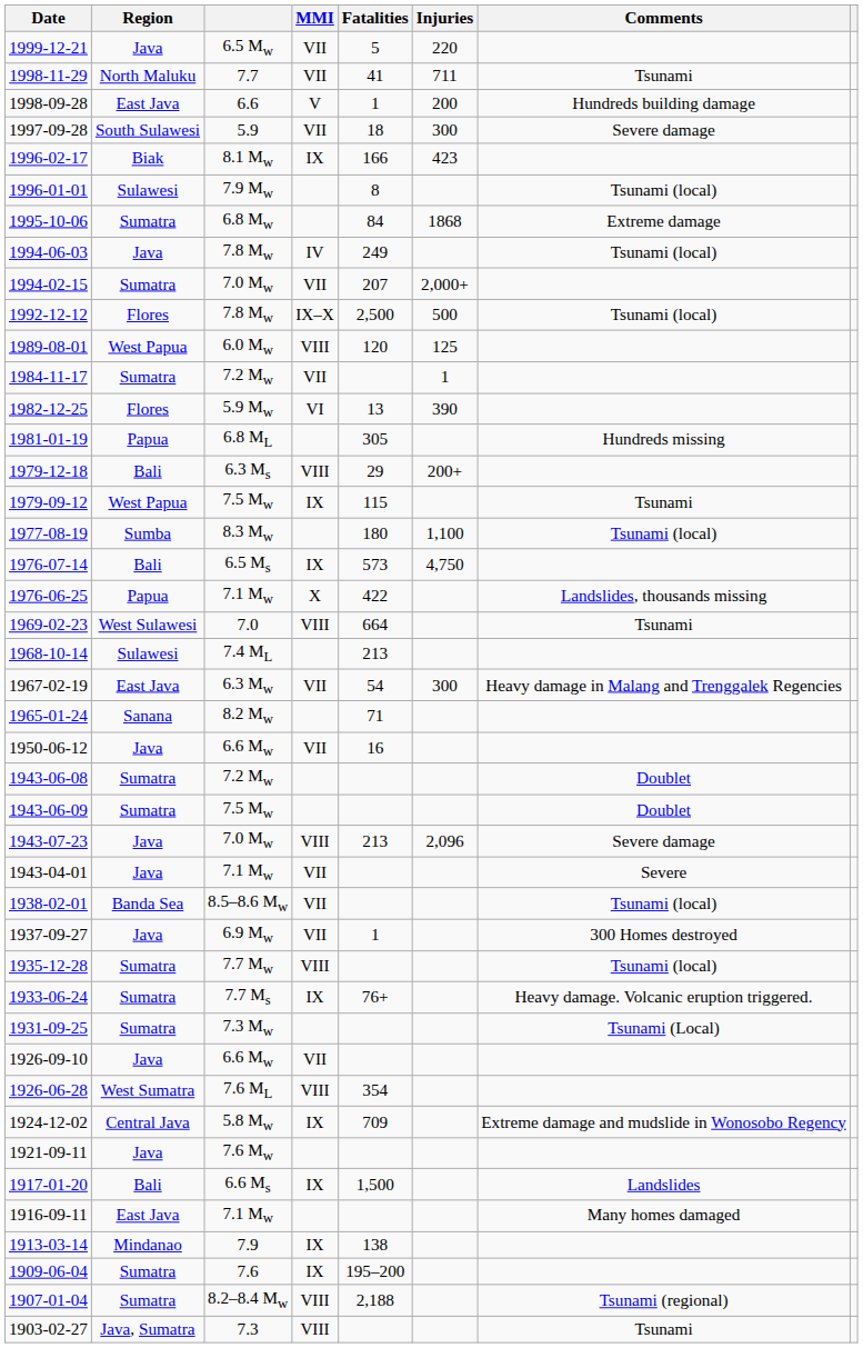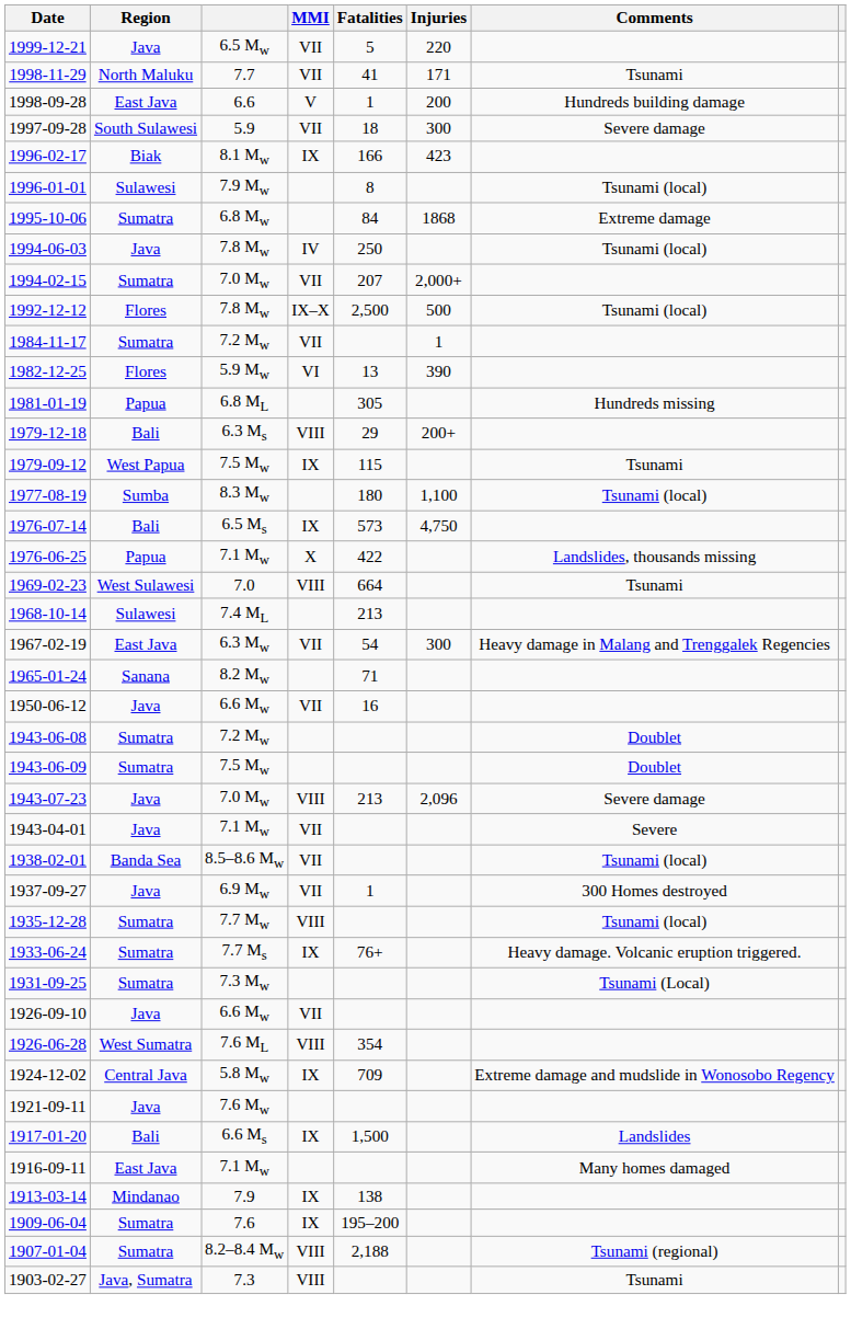 <table class="wikitable sortable" style="text-align: center;">
 <tr>
 <th>Date</th>
 <th>Region</th>
 <th></th>
 <th><a href='#'>MMI</a></th>
 <th data-sort-type="number">Fatalities</th>
 <th>Injuries</th>
 <th>Comments</th>
 <th></th>
 </tr>
 <tr>
 <td><a href='#'>1999-12-21</a></td>
 <td><a href='#'>Java</a></td>
 <td>6.5 M<sub>w</sub></td>
 <td>VII</td>
 <td>5</td>
 <td>220</td>
 <td></td>
 <td></td>
 </tr>
 <tr>
 <td><a href='#'>1998-11-29</a></td>
 <td><a href='#'>North Maluku</a></td>
 <td>7.7 </td>
 <td>VII</td>
 <td>41</td>
-<td>711</td>
+<td>171</td>
 <td>Tsunami</td>
 <td></td>
 </tr>
 <tr>
 <td>1998-09-28</td>
 <td><a href='#'>East Java</a></td>
 <td>6.6 </td>
 <td>V</td>
 <td>1</td>
 <td>200</td>
 <td>Hundreds building damage</td>
 <td></td>
 </tr>
 <tr>
 <td>1997-09-28</td>
 <td><a href='#'>South Sulawesi</a></td>
 <td>5.9 </td>
 <td>VII</td>
 <td>18</td>
 <td>300</td>
 <td>Severe damage</td>
 <td></td>
 </tr>
 <tr>
 <td><a href='#'>1996-02-17</a></td>
 <td><a href='#'>Biak</a></td>
 <td>8.1 M<sub>w</sub></td>
 <td>IX</td>
 <td>166</td>
 <td>423</td>
 <td></td>
 <td></td>
 </tr>
 <tr>
 <td><a href='#'>1996-01-01</a></td>
 <td><a href='#'>Sulawesi</a></td>
 <td>7.9 M<sub>w</sub></td>
 <td></td>
 <td>8</td>
 <td></td>
 <td>Tsunami (local)</td>
 <td></td>
 </tr>
 <tr>
 <td><a href='#'>1995-10-06</a></td>
 <td><a href='#'>Sumatra</a></td>
 <td>6.8 M<sub>w</sub></td>
 <td></td>
 <td>84</td>
 <td>1868</td>
 <td>Extreme damage</td>
 <td></td>
 </tr>
 <tr>
 <td><a href='#'>1994-06-03</a></td>
 <td><a href='#'>Java</a></td>
 <td>7.8 M<sub>w</sub></td>
 <td>IV</td>
-<td>249</td>
+<td>250</td>
 <td></td>
 <td>Tsunami (local)</td>
 <td></td>
 </tr>
 <tr>
 <td><a href='#'>1994-02-15</a></td>
 <td><a href='#'>Sumatra</a></td>
 <td>7.0 M<sub>w</sub></td>
 <td>VII</td>
 <td>207</td>
 <td>2,000+</td>
 <td></td>
 <td></td>
 </tr>
 <tr>
 <td><a href='#'>1992-12-12</a></td>
 <td><a href='#'>Flores</a></td>
 <td>7.8 M<sub>w</sub></td>
 <td>IX–X</td>
 <td>2,500</td>
 <td>500</td>
 <td>Tsunami (local)</td>
-<td></td>
-</tr>
-<tr>
-<td><a href='#'>1989-08-01</a></td>
-<td><a href='#'>West Papua</a></td>
-<td>6.0 M<sub>w</sub></td>
-<td>VIII</td>
-<td>120</td>
-<td>125</td>
-<td></td>
 <td></td>
 </tr>
 <tr>
 <td><a href='#'>1984-11-17</a></td>
 <td><a href='#'>Sumatra</a></td>
 <td>7.2 M<sub>w</sub></td>
 <td>VII</td>
 <td></td>
 <td>1</td>
 <td></td>
 <td></td>
 </tr>
 <tr>
 <td><a href='#'>1982-12-25</a></td>
 <td><a href='#'>Flores</a></td>
 <td>5.9 M<sub>w</sub></td>
 <td>VI</td>
 <td>13</td>
 <td>390</td>
 <td></td>
 <td></td>
 </tr>
 <tr>
 <td><a href='#'>1981-01-19</a></td>
 <td><a href='#'>Papua</a></td>
 <td>6.8 M<sub>L</sub></td>
 <td></td>
 <td>305</td>
 <td></td>
 <td>Hundreds missing</td>
 <td></td>
 </tr>
 <tr>
 <td><a href='#'>1979-12-18</a></td>
 <td><a href='#'>Bali</a></td>
 <td>6.3 M<sub>s</sub></td>
 <td>VIII</td>
 <td>29</td>
 <td>200+</td>
 <td></td>
 <td></td>
 </tr>
 <tr>
 <td><a href='#'>1979-09-12</a></td>
 <td><a href='#'>West Papua</a></td>
 <td>7.5 M<sub>w</sub></td>
 <td>IX</td>
 <td>115</td>
 <td></td>
 <td>Tsunami</td>
 <td></td>
 </tr>
 <tr>
 <td><a href='#'>1977-08-19</a></td>
 <td><a href='#'>Sumba</a></td>
 <td>8.3 M<sub>w</sub></td>
 <td></td>
 <td>180</td>
 <td>1,100</td>
 <td><a href='#'>Tsunami</a> (local)</td>
 <td></td>
 </tr>
 <tr>
 <td><a href='#'>1976-07-14</a></td>
 <td><a href='#'>Bali</a></td>
 <td>6.5 M<sub>s</sub></td>
 <td>IX</td>
 <td>573</td>
 <td>4,750</td>
 <td></td>
 <td></td>
 </tr>
 <tr>
 <td><a href='#'>1976-06-25</a></td>
 <td><a href='#'>Papua</a></td>
 <td>7.1 M<sub>w</sub></td>
 <td>X</td>
 <td>422</td>
 <td></td>
 <td><a href='#'>Landslides</a>, thousands missing</td>
 <td></td>
 </tr>
 <tr>
 <td><a href='#'>1969-02-23</a></td>
 <td><a href='#'>West Sulawesi</a></td>
 <td>7.0 </td>
 <td>VIII</td>
 <td>664</td>
 <td></td>
 <td>Tsunami</td>
 <td></td>
 </tr>
 <tr>
 <td><a href='#'>1968-10-14</a></td>
 <td><a href='#'>Sulawesi</a></td>
 <td>7.4 M<sub>L</sub></td>
 <td></td>
 <td>213</td>
 <td></td>
 <td></td>
 <td></td>
 </tr>
 <tr>
 <td>1967-02-19</td>
 <td><a href='#'>East Java</a></td>
 <td>6.3 M<sub>w</sub></td>
 <td>VII</td>
 <td>54</td>
 <td>300</td>
 <td>Heavy damage in <a href='#'>Malang</a> and <a href='#'>Trenggalek</a> Regencies</td>
 <td></td>
 </tr>
 <tr>
 <td><a href='#'>1965-01-24</a></td>
 <td><a href='#'>Sanana</a></td>
 <td>8.2 M<sub>w</sub></td>
 <td></td>
 <td>71</td>
 <td></td>
 <td></td>
 <td></td>
 </tr>
 <tr>
 <td>1950-06-12</td>
 <td><a href='#'>Java</a></td>
 <td>6.6 M<sub>w</sub></td>
 <td>VII</td>
 <td>16</td>
 <td></td>
 <td></td>
 <td></td>
 </tr>
 <tr>
 <td><a href='#'>1943-06-08</a></td>
 <td><a href='#'>Sumatra</a></td>
 <td>7.2 M<sub>w</sub></td>
 <td></td>
 <td></td>
 <td></td>
 <td><a href='#'>Doublet</a></td>
 <td></td>
 </tr>
 <tr>
 <td><a href='#'>1943-06-09</a></td>
 <td><a href='#'>Sumatra</a></td>
 <td>7.5 M<sub>w</sub></td>
 <td></td>
 <td></td>
 <td></td>
 <td><a href='#'>Doublet</a></td>
 <td></td>
 </tr>
 <tr>
 <td><a href='#'>1943-07-23</a></td>
 <td><a href='#'>Java</a></td>
 <td>7.0 M<sub>w</sub></td>
 <td>VIII</td>
 <td>213</td>
 <td>2,096</td>
 <td>Severe damage</td>
 <td></td>
 </tr>
 <tr>
 <td>1943-04-01</td>
 <td><a href='#'>Java</a></td>
 <td>7.1 M<sub>w</sub></td>
 <td>VII</td>
 <td></td>
 <td></td>
 <td>Severe</td>
 <td></td>
 </tr>
 <tr>
 <td><a href='#'>1938-02-01</a></td>
 <td><a href='#'>Banda Sea</a></td>
 <td>8.5–8.6 M<sub>w</sub></td>
 <td>VII</td>
 <td></td>
 <td></td>
 <td><a href='#'>Tsunami</a> (local)</td>
 <td></td>
 </tr>
 <tr>
 <td>1937-09-27</td>
 <td><a href='#'>Java</a></td>
 <td>6.9 M<sub>w</sub></td>
 <td>VII</td>
 <td>1</td>
 <td></td>
 <td>300 Homes destroyed</td>
 <td></td>
 </tr>
 <tr>
 <td><a href='#'>1935-12-28</a></td>
 <td><a href='#'>Sumatra</a></td>
 <td>7.7 M<sub>w</sub></td>
 <td>VIII</td>
 <td></td>
 <td></td>
 <td><a href='#'>Tsunami</a> (local)</td>
 <td></td>
 </tr>
 <tr>
 <td><a href='#'>1933-06-24</a></td>
 <td><a href='#'>Sumatra</a></td>
 <td>7.7 M<sub>s</sub></td>
 <td>IX</td>
 <td>76+</td>
 <td></td>
 <td>Heavy damage. Volcanic eruption triggered.</td>
 <td></td>
 </tr>
 <tr>
 <td><a href='#'>1931-09-25</a></td>
 <td><a href='#'>Sumatra</a></td>
 <td>7.3 M<sub>w</sub></td>
 <td></td>
 <td></td>
 <td></td>
 <td><a href='#'>Tsunami</a> (Local)</td>
 <td></td>
 </tr>
 <tr>
 <td>1926-09-10</td>
 <td><a href='#'>Java</a></td>
 <td>6.6 M<sub>w</sub></td>
 <td>VII</td>
 <td></td>
 <td></td>
 <td></td>
 <td></td>
 </tr>
 <tr>
 <td><a href='#'>1926-06-28</a></td>
 <td><a href='#'>West Sumatra</a></td>
 <td>7.6 M<sub>L</sub></td>
 <td>VIII</td>
 <td>354</td>
 <td></td>
 <td></td>
 <td></td>
 </tr>
 <tr>
 <td>1924-12-02</td>
 <td><a href='#'>Central Java</a></td>
 <td>5.8 M<sub>w</sub></td>
 <td>IX</td>
 <td>709</td>
 <td></td>
 <td>Extreme damage and mudslide in <a href='#'>Wonosobo Regency</a></td>
 <td></td>
 </tr>
 <tr>
 <td>1921-09-11</td>
 <td><a href='#'>Java</a></td>
 <td>7.6 M<sub>w</sub></td>
 <td></td>
 <td></td>
 <td></td>
 <td></td>
 <td></td>
 </tr>
 <tr>
 <td><a href='#'>1917-01-20</a></td>
 <td><a href='#'>Bali</a></td>
 <td>6.6 M<sub>s</sub></td>
 <td>IX</td>
 <td>1,500</td>
 <td></td>
 <td><a href='#'>Landslides</a></td>
 <td></td>
 </tr>
 <tr>
 <td>1916-09-11</td>
 <td><a href='#'>East Java</a></td>
 <td>7.1 M<sub>w</sub></td>
 <td></td>
 <td></td>
 <td></td>
 <td>Many homes damaged</td>
 <td></td>
 </tr>
 <tr>
 <td><a href='#'>1913-03-14</a></td>
 <td><a href='#'>Mindanao</a></td>
 <td>7.9 </td>
 <td>IX</td>
 <td>138</td>
 <td></td>
 <td></td>
 <td></td>
 </tr>
 <tr>
 <td><a href='#'>1909-06-04</a></td>
 <td><a href='#'>Sumatra</a></td>
 <td>7.6 </td>
 <td>IX</td>
 <td>195–200</td>
 <td></td>
 <td></td>
 <td></td>
 </tr>
 <tr>
 <td><a href='#'>1907-01-04</a></td>
 <td><a href='#'>Sumatra</a></td>
 <td>8.2–8.4 M<sub>w</sub></td>
 <td>VIII</td>
 <td>2,188</td>
 <td></td>
 <td><a href='#'>Tsunami</a> (regional)</td>
 <td></td>
 </tr>
 <tr>
 <td>1903-02-27</td>
 <td><a href='#'>Java</a>, <a href='#'>Sumatra</a></td>
 <td>7.3 </td>
 <td>VIII</td>
 <td></td>
 <td></td>
 <td>Tsunami</td>
 <td></td>
 </tr>
 </table>
